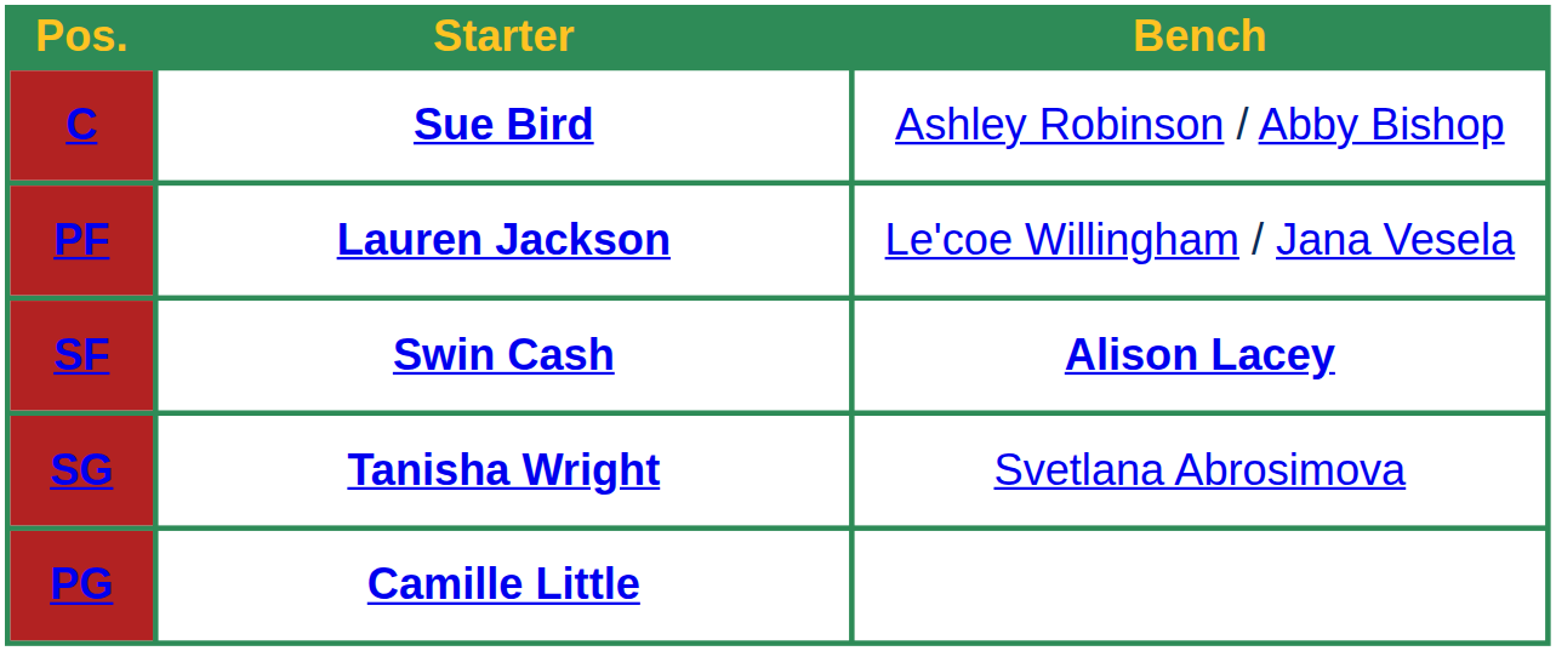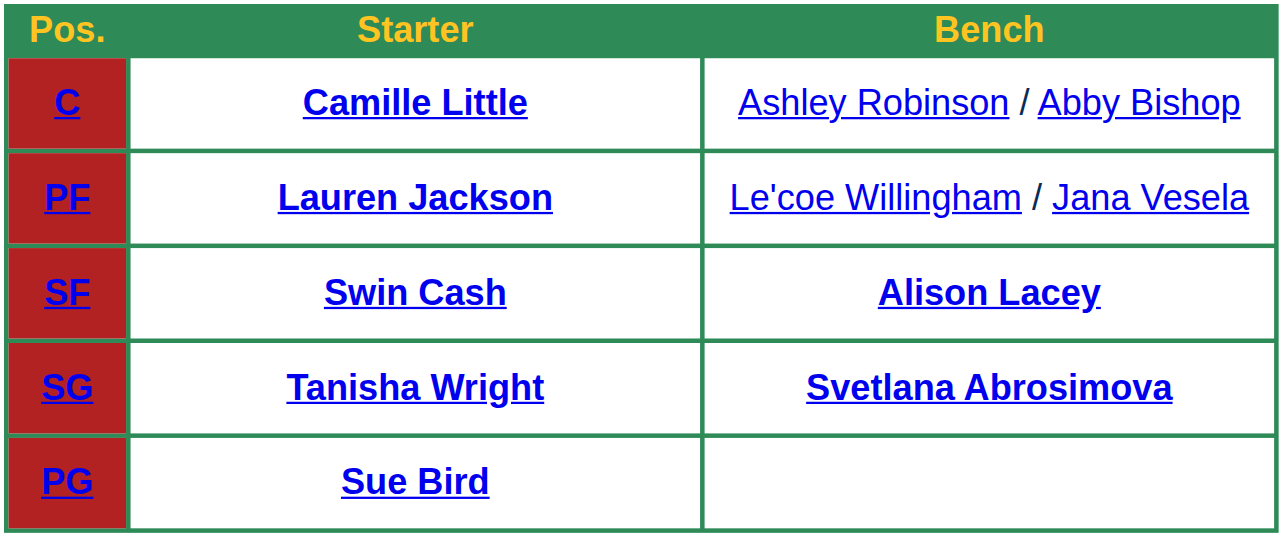 <table style="text-align: center; background:#2E8B57; color:#FFC322">
 <tr>
 <th width="50">Pos.</th>
 <th width="250">Starter</th>
 <th width="250">Bench</th>
 </tr>
 <tr style="height:40px; background:white; color:#092C57">
 <th style="background:#B22222"><a href='#'><span>C</span></a></th>
-<td><strong><a href='#'>Sue Bird</a></strong></td>
+<td><strong><a href='#'>Camille Little</a></strong></td>
 <td><a href='#'>Ashley Robinson</a> / <a href='#'>Abby Bishop</a></td>
 </tr>
 <tr style="height:40px; background:white; color:#092C57">
 <th style="background:#B22222"><a href='#'><span>PF</span></a></th>
 <td><strong><a href='#'>Lauren Jackson</a></strong></td>
 <td><a href='#'>Le'coe Willingham</a> / <a href='#'>Jana Vesela</a></td>
 </tr>
 <tr style="height:40px; background:white; color:#092C57">
 <th style="background:#B22222"><a href='#'><span>SF</span></a></th>
 <td><strong><a href='#'>Swin Cash</a></strong></td>
 <td><strong><a href='#'>Alison Lacey</a></strong></td>
 </tr>
 <tr style="height:40px; background:white; color:#092C57">
 <th style="background:#B22222"><a href='#'><span>SG</span></a></th>
 <td><strong><a href='#'>Tanisha Wright</a></strong></td>
-<td><a href='#'>Svetlana Abrosimova</a></td>
+<td><strong><a href='#'>Svetlana Abrosimova</a></strong></td>
 </tr>
 <tr style="height:40px; background:white; color:#092C57">
 <th style="background:#B22222"><a href='#'><span>PG</span></a></th>
-<td><strong><a href='#'>Camille Little</a></strong></td>
+<td><strong><a href='#'>Sue Bird</a></strong></td>
 <td></td>
 </tr>
 </table>
